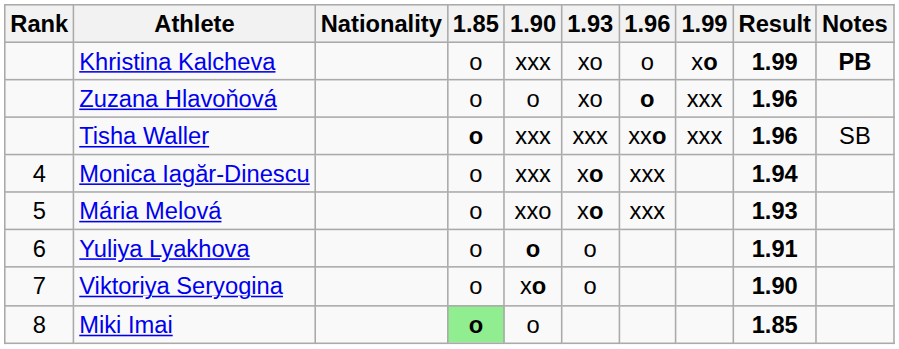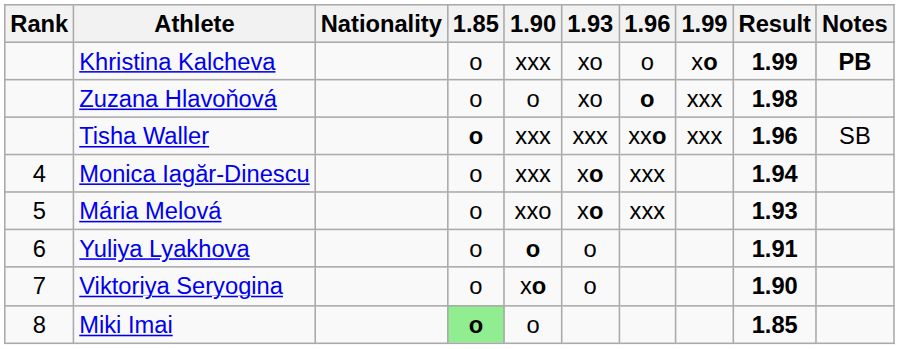 <table class="wikitable sortable" style="text-align:center;font-size:95%">
 <tr>
 <th>Rank</th>
 <th>Athlete</th>
 <th>Nationality</th>
 <th>1.85</th>
 <th>1.90</th>
 <th>1.93</th>
 <th>1.96</th>
 <th>1.99</th>
 <th>Result</th>
 <th>Notes</th>
 </tr>
 <tr>
 <td></td>
 <td align="left"><a href='#'>Khristina Kalcheva</a></td>
 <td align=left></td>
 <td>o</td>
 <td>xxx</td>
 <td>xo</td>
 <td>o</td>
 <td>x<strong>o</strong></td>
 <td><strong>1.99</strong></td>
 <td><strong>PB</strong></td>
 </tr>
 <tr>
 <td></td>
 <td align="left"><a href='#'>Zuzana Hlavoňová</a></td>
 <td align=left></td>
 <td>o</td>
 <td>o</td>
 <td>xo</td>
 <td><strong>o</strong></td>
 <td>xxx</td>
-<td><strong>1.96</strong></td>
+<td><strong>1.98</strong></td>
 <td></td>
 </tr>
 <tr>
 <td></td>
 <td align="left"><a href='#'>Tisha Waller</a></td>
 <td align=left></td>
 <td><strong>o</strong></td>
 <td>xxx</td>
 <td>xxx</td>
 <td>xx<strong>o</strong></td>
 <td>xxx</td>
 <td><strong>1.96</strong></td>
 <td>SB</td>
 </tr>
 <tr>
 <td>4</td>
 <td align="left"><a href='#'>Monica Iagăr-Dinescu</a></td>
 <td align=left></td>
 <td>o</td>
 <td>xxx</td>
 <td>x<strong>o</strong></td>
 <td>xxx</td>
 <td></td>
 <td><strong>1.94</strong></td>
 <td></td>
 </tr>
 <tr>
 <td>5</td>
 <td align="left"><a href='#'>Mária Melová</a></td>
 <td align=left></td>
 <td>o</td>
 <td>xxo</td>
 <td>x<strong>o</strong></td>
 <td>xxx</td>
 <td></td>
 <td><strong>1.93</strong></td>
 <td></td>
 </tr>
 <tr>
 <td>6</td>
 <td align="left"><a href='#'>Yuliya Lyakhova</a></td>
 <td align=left></td>
 <td>o</td>
 <td><strong>o</strong></td>
 <td>o</td>
 <td></td>
 <td></td>
 <td><strong>1.91</strong></td>
 <td></td>
 </tr>
 <tr>
 <td>7</td>
 <td align="left"><a href='#'>Viktoriya Seryogina</a></td>
 <td align=left></td>
 <td>o</td>
 <td>x<strong>o</strong></td>
 <td>o</td>
 <td></td>
 <td></td>
 <td><strong>1.90</strong></td>
 <td></td>
 </tr>
 <tr>
 <td>8</td>
 <td align="left"><a href='#'>Miki Imai</a></td>
 <td align=left></td>
 <td style="background: lightgreen;"><strong>o</strong></td>
 <td>o</td>
 <td></td>
 <td></td>
 <td></td>
 <td><strong>1.85</strong></td>
 <td></td>
 </tr>
 </table>
